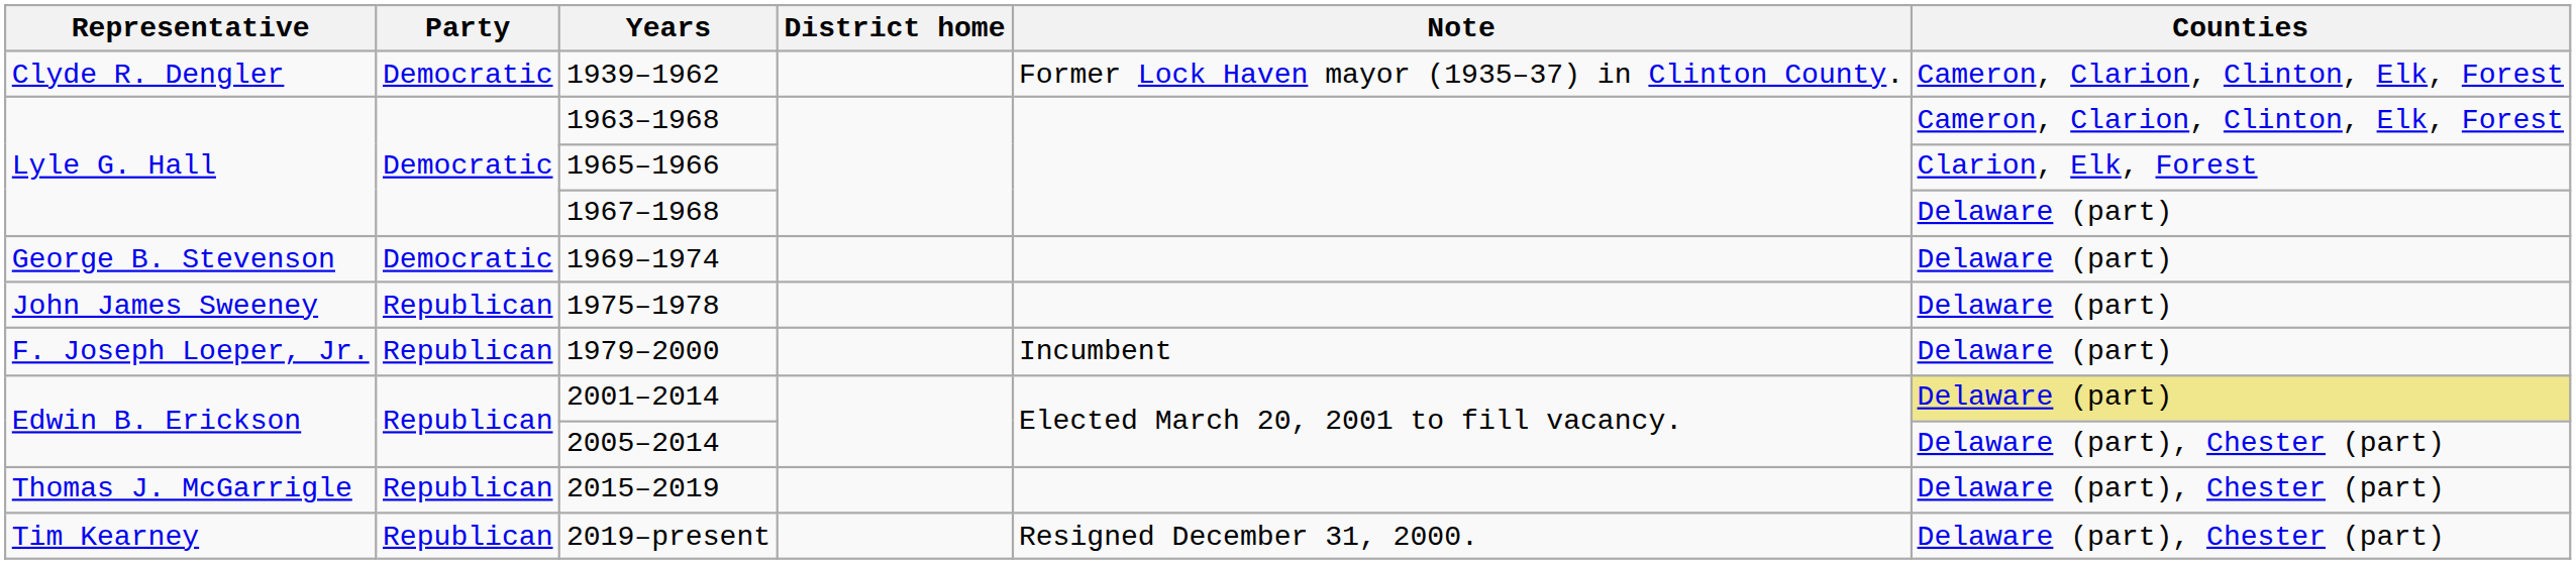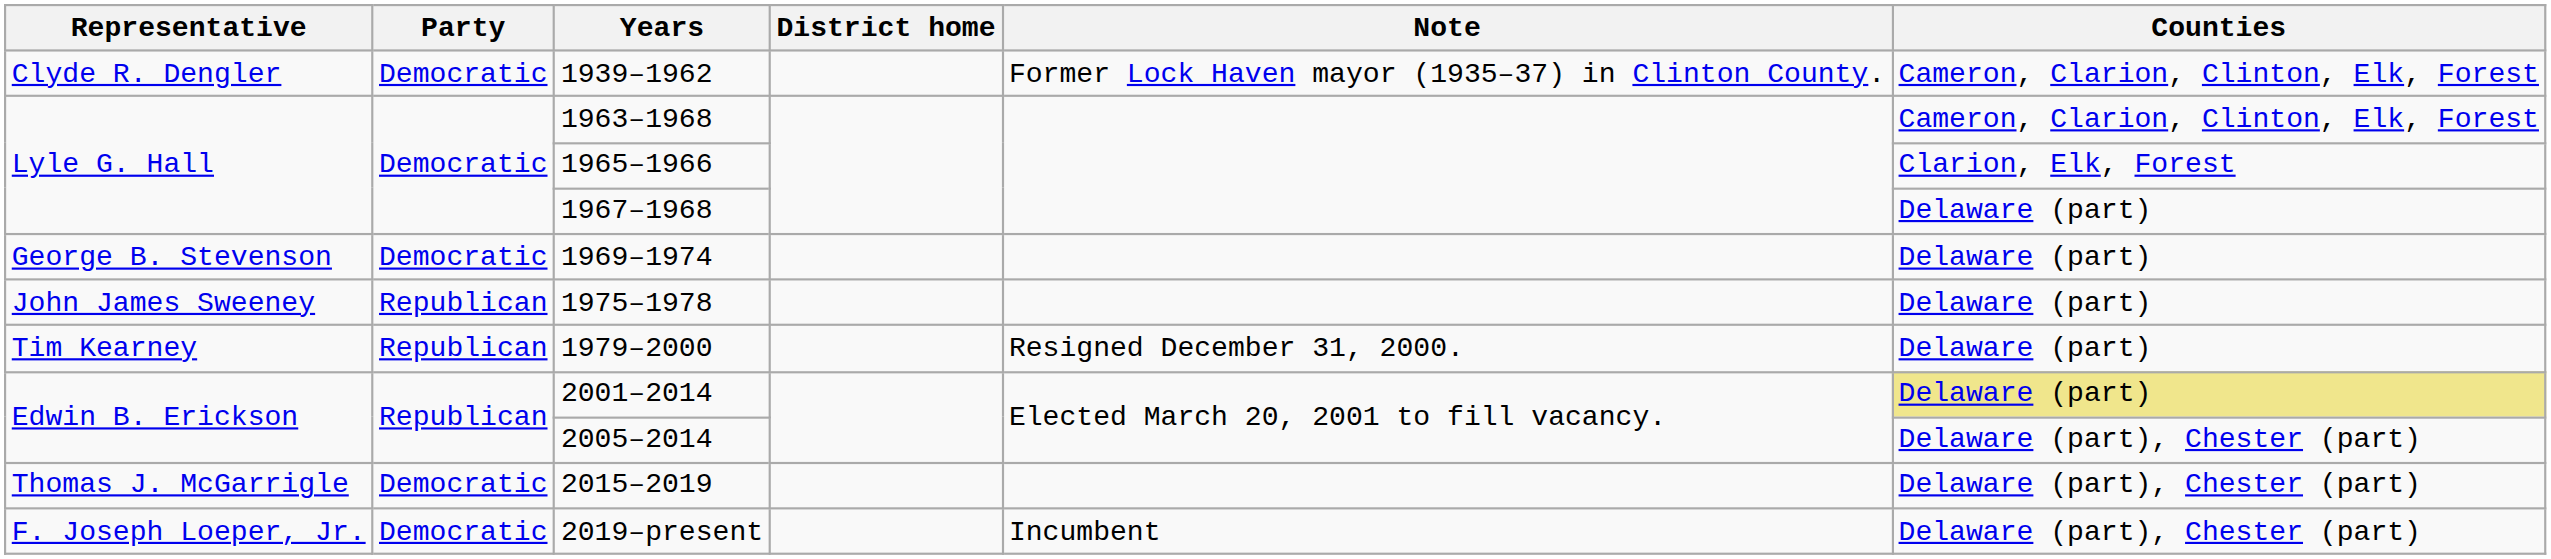 <table class=wikitable>
 <tr valign=bottom>
 <th>Representative</th>
 <th>Party</th>
 <th>Years</th>
 <th>District home</th>
 <th>Note</th>
 <th>Counties</th>
 </tr>
 <tr>
 <td><a href='#'>Clyde R. Dengler</a></td>
 <td><a href='#'>Democratic</a></td>
 <td>1939–1962</td>
 <td></td>
 <td>Former <a href='#'>Lock Haven</a> mayor (1935–37) in <a href='#'>Clinton County</a>.</td>
 <td><a href='#'>Cameron</a>, <a href='#'>Clarion</a>, <a href='#'>Clinton</a>, <a href='#'>Elk</a>, <a href='#'>Forest</a></td>
 </tr>
 <tr>
 <td rowspan=3><a href='#'>Lyle G. Hall</a></td>
 <td rowspan=3><a href='#'>Democratic</a></td>
 <td>1963–1968</td>
 <td rowspan=3> </td>
 <td rowspan=3> </td>
 <td><a href='#'>Cameron</a>, <a href='#'>Clarion</a>, <a href='#'>Clinton</a>, <a href='#'>Elk</a>, <a href='#'>Forest</a></td>
 </tr>
 <tr>
 <td>1965–1966</td>
 <td><a href='#'>Clarion</a>, <a href='#'>Elk</a>, <a href='#'>Forest</a></td>
 </tr>
 <tr>
 <td>1967–1968</td>
 <td><a href='#'>Delaware</a> (part)</td>
 </tr>
 <tr>
 <td><a href='#'>George B. Stevenson</a></td>
 <td><a href='#'>Democratic</a></td>
 <td>1969–1974</td>
 <td></td>
 <td></td>
 <td><a href='#'>Delaware</a> (part)</td>
 </tr>
 <tr>
 <td><a href='#'>John James Sweeney</a></td>
 <td><a href='#'>Republican</a></td>
 <td>1975–1978</td>
 <td></td>
 <td></td>
 <td><a href='#'>Delaware</a> (part)</td>
 </tr>
 <tr>
-<td><a href='#'>F. Joseph Loeper, Jr.</a></td>
+<td><a href='#'>Tim Kearney</a></td>
 <td><a href='#'>Republican</a></td>
 <td>1979–2000</td>
 <td></td>
-<td>Incumbent</td>
+<td>Resigned December 31, 2000.</td>
 <td><a href='#'>Delaware</a> (part)</td>
 </tr>
 <tr>
 <td rowspan=2><a href='#'>Edwin B. Erickson</a></td>
 <td rowspan=2><a href='#'>Republican</a></td>
 <td>2001–2014</td>
 <td rowspan=2> </td>
 <td rowspan=2>Elected March 20, 2001 to fill vacancy.</td>
 <td style="background: khaki;"><a href='#'>Delaware</a> (part)</td>
 </tr>
 <tr>
 <td>2005–2014</td>
 <td><a href='#'>Delaware</a> (part), <a href='#'>Chester</a> (part)</td>
 </tr>
 <tr>
 <td><a href='#'>Thomas J. McGarrigle</a></td>
-<td><a href='#'>Republican</a></td>
+<td><a href='#'>Democratic</a></td>
 <td>2015–2019</td>
 <td></td>
 <td></td>
 <td><a href='#'>Delaware</a> (part), <a href='#'>Chester</a> (part)</td>
 </tr>
 <tr>
-<td><a href='#'>Tim Kearney</a></td>
-<td><a href='#'>Republican</a></td>
+<td><a href='#'>F. Joseph Loeper, Jr.</a></td>
+<td><a href='#'>Democratic</a></td>
 <td>2019–present</td>
 <td></td>
-<td>Resigned December 31, 2000.</td>
+<td>Incumbent</td>
 <td><a href='#'>Delaware</a> (part), <a href='#'>Chester</a> (part)</td>
 </tr>
 </table>
